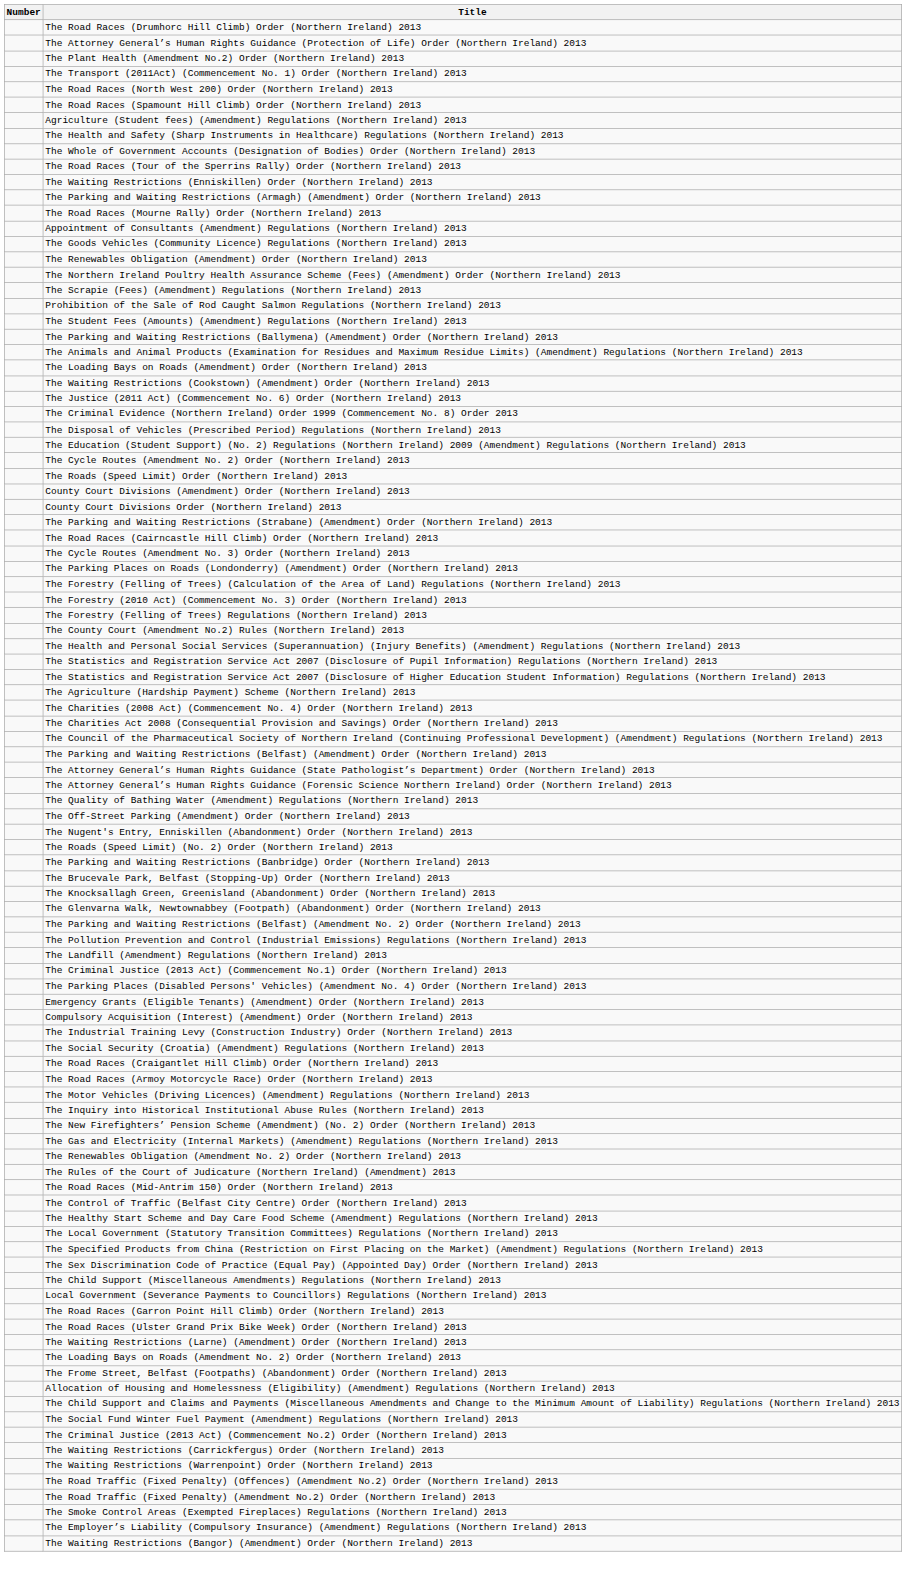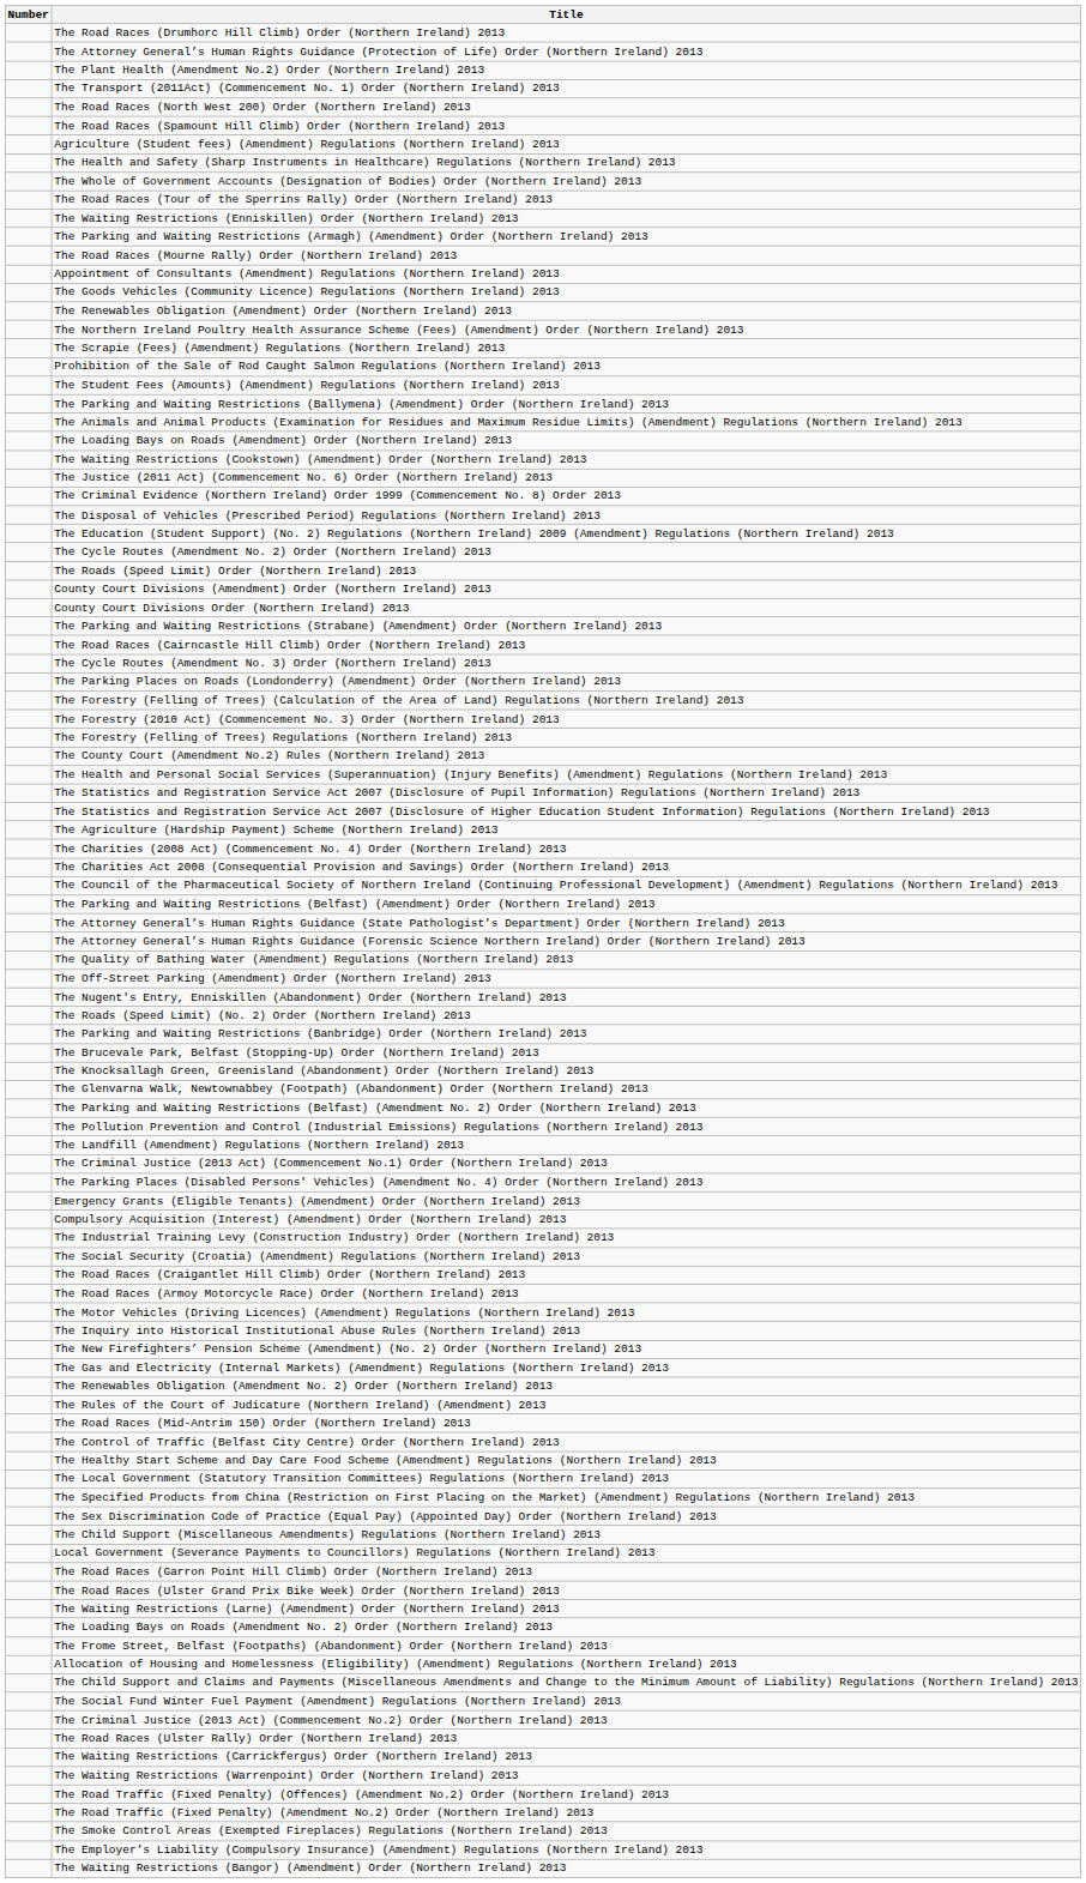 <table class="wikitable collapsible">
 <tr>
 <th>Number</th>
 <th>Title</th>
 </tr>
 <tr>
 <td></td>
 <td>The Road Races (Drumhorc Hill Climb) Order (Northern Ireland) 2013</td>
 </tr>
 <tr>
 <td></td>
 <td>The Attorney General’s Human Rights Guidance (Protection of Life) Order (Northern Ireland) 2013</td>
 </tr>
 <tr>
 <td></td>
 <td>The Plant Health (Amendment No.2) Order (Northern Ireland) 2013</td>
 </tr>
 <tr>
 <td></td>
 <td>The Transport (2011Act) (Commencement No. 1) Order (Northern Ireland) 2013</td>
 </tr>
 <tr>
 <td></td>
 <td>The Road Races (North West 200) Order (Northern Ireland) 2013</td>
 </tr>
 <tr>
 <td></td>
 <td>The Road Races (Spamount Hill Climb) Order (Northern Ireland) 2013</td>
 </tr>
 <tr>
 <td></td>
 <td>Agriculture (Student fees) (Amendment) Regulations (Northern Ireland) 2013</td>
 </tr>
 <tr>
 <td></td>
 <td>The Health and Safety (Sharp Instruments in Healthcare) Regulations (Northern Ireland) 2013</td>
 </tr>
 <tr>
 <td></td>
 <td>The Whole of Government Accounts (Designation of Bodies) Order (Northern Ireland) 2013</td>
 </tr>
 <tr>
 <td></td>
 <td>The Road Races (Tour of the Sperrins Rally) Order (Northern Ireland) 2013</td>
 </tr>
 <tr>
 <td></td>
 <td>The Waiting Restrictions (Enniskillen) Order (Northern Ireland) 2013</td>
 </tr>
 <tr>
 <td></td>
 <td>The Parking and Waiting Restrictions (Armagh) (Amendment) Order (Northern Ireland) 2013</td>
 </tr>
 <tr>
 <td></td>
 <td>The Road Races (Mourne Rally) Order (Northern Ireland) 2013</td>
 </tr>
 <tr>
 <td></td>
 <td>Appointment of Consultants (Amendment) Regulations (Northern Ireland) 2013</td>
 </tr>
 <tr>
 <td></td>
 <td>The Goods Vehicles (Community Licence) Regulations (Northern Ireland) 2013</td>
 </tr>
 <tr>
 <td></td>
 <td>The Renewables Obligation (Amendment) Order (Northern Ireland) 2013</td>
 </tr>
 <tr>
 <td></td>
 <td>The Northern Ireland Poultry Health Assurance Scheme (Fees) (Amendment) Order (Northern Ireland) 2013</td>
 </tr>
 <tr>
 <td></td>
 <td>The Scrapie (Fees) (Amendment) Regulations (Northern Ireland) 2013</td>
 </tr>
 <tr>
 <td></td>
 <td>Prohibition of the Sale of Rod Caught Salmon Regulations (Northern Ireland) 2013</td>
 </tr>
 <tr>
 <td></td>
 <td>The Student Fees (Amounts) (Amendment) Regulations (Northern Ireland) 2013</td>
 </tr>
 <tr>
 <td></td>
 <td>The Parking and Waiting Restrictions (Ballymena) (Amendment) Order (Northern Ireland) 2013</td>
 </tr>
 <tr>
 <td></td>
 <td>The Animals and Animal Products (Examination for Residues and Maximum Residue Limits) (Amendment) Regulations (Northern Ireland) 2013</td>
 </tr>
 <tr>
 <td></td>
 <td>The Loading Bays on Roads (Amendment) Order (Northern Ireland) 2013</td>
 </tr>
 <tr>
 <td></td>
 <td>The Waiting Restrictions (Cookstown) (Amendment) Order (Northern Ireland) 2013</td>
 </tr>
 <tr>
 <td></td>
 <td>The Justice (2011 Act) (Commencement No. 6) Order (Northern Ireland) 2013</td>
 </tr>
 <tr>
 <td></td>
 <td>The Criminal Evidence (Northern Ireland) Order 1999 (Commencement No. 8) Order 2013</td>
 </tr>
 <tr>
 <td></td>
 <td>The Disposal of Vehicles (Prescribed Period) Regulations (Northern Ireland) 2013</td>
 </tr>
 <tr>
 <td></td>
 <td>The Education (Student Support) (No. 2) Regulations (Northern Ireland) 2009 (Amendment) Regulations (Northern Ireland) 2013</td>
 </tr>
 <tr>
 <td></td>
 <td>The Cycle Routes (Amendment No. 2) Order (Northern Ireland) 2013</td>
 </tr>
 <tr>
 <td></td>
 <td>The Roads (Speed Limit) Order (Northern Ireland) 2013</td>
 </tr>
 <tr>
 <td></td>
 <td>County Court Divisions (Amendment) Order (Northern Ireland) 2013</td>
 </tr>
 <tr>
 <td></td>
 <td>County Court Divisions Order (Northern Ireland) 2013</td>
 </tr>
 <tr>
 <td></td>
 <td>The Parking and Waiting Restrictions (Strabane) (Amendment) Order (Northern Ireland) 2013</td>
 </tr>
 <tr>
 <td></td>
 <td>The Road Races (Cairncastle Hill Climb) Order (Northern Ireland) 2013</td>
 </tr>
 <tr>
 <td></td>
 <td>The Cycle Routes (Amendment No. 3) Order (Northern Ireland) 2013</td>
 </tr>
 <tr>
 <td></td>
 <td>The Parking Places on Roads (Londonderry) (Amendment) Order (Northern Ireland) 2013</td>
 </tr>
 <tr>
 <td></td>
 <td>The Forestry (Felling of Trees) (Calculation of the Area of Land) Regulations (Northern Ireland) 2013</td>
 </tr>
 <tr>
 <td></td>
 <td>The Forestry (2010 Act) (Commencement No. 3) Order (Northern Ireland) 2013</td>
 </tr>
 <tr>
 <td></td>
 <td>The Forestry (Felling of Trees) Regulations (Northern Ireland) 2013</td>
 </tr>
 <tr>
 <td></td>
 <td>The County Court (Amendment No.2) Rules (Northern Ireland) 2013</td>
 </tr>
 <tr>
 <td></td>
 <td>The Health and Personal Social Services (Superannuation) (Injury Benefits) (Amendment) Regulations (Northern Ireland) 2013</td>
 </tr>
 <tr>
 <td></td>
 <td>The Statistics and Registration Service Act 2007 (Disclosure of Pupil Information) Regulations (Northern Ireland) 2013</td>
 </tr>
 <tr>
 <td></td>
 <td>The Statistics and Registration Service Act 2007 (Disclosure of Higher Education Student Information) Regulations (Northern Ireland) 2013</td>
 </tr>
 <tr>
 <td></td>
 <td>The Agriculture (Hardship Payment) Scheme (Northern Ireland) 2013</td>
 </tr>
 <tr>
 <td></td>
 <td>The Charities (2008 Act) (Commencement No. 4) Order (Northern Ireland) 2013</td>
 </tr>
 <tr>
 <td></td>
 <td>The Charities Act 2008 (Consequential Provision and Savings) Order (Northern Ireland) 2013</td>
 </tr>
 <tr>
 <td></td>
 <td>The Council of the Pharmaceutical Society of Northern Ireland (Continuing Professional Development) (Amendment) Regulations (Northern Ireland) 2013</td>
 </tr>
 <tr>
 <td></td>
 <td>The Parking and Waiting Restrictions (Belfast) (Amendment) Order (Northern Ireland) 2013</td>
 </tr>
 <tr>
 <td></td>
 <td>The Attorney General’s Human Rights Guidance (State Pathologist’s Department) Order (Northern Ireland) 2013</td>
 </tr>
 <tr>
 <td></td>
 <td>The Attorney General’s Human Rights Guidance (Forensic Science Northern Ireland) Order (Northern Ireland) 2013</td>
 </tr>
 <tr>
 <td></td>
 <td>The Quality of Bathing Water (Amendment) Regulations (Northern Ireland) 2013</td>
 </tr>
 <tr>
 <td></td>
 <td>The Off-Street Parking (Amendment) Order (Northern Ireland) 2013</td>
 </tr>
 <tr>
 <td></td>
 <td>The Nugent's Entry, Enniskillen (Abandonment) Order (Northern Ireland) 2013</td>
 </tr>
 <tr>
 <td></td>
 <td>The Roads (Speed Limit) (No. 2) Order (Northern Ireland) 2013</td>
 </tr>
 <tr>
 <td></td>
 <td>The Parking and Waiting Restrictions (Banbridge) Order (Northern Ireland) 2013</td>
 </tr>
 <tr>
 <td></td>
 <td>The Brucevale Park, Belfast (Stopping-Up) Order (Northern Ireland) 2013</td>
 </tr>
 <tr>
 <td></td>
 <td>The Knocksallagh Green, Greenisland (Abandonment) Order (Northern Ireland) 2013</td>
 </tr>
 <tr>
 <td></td>
 <td>The Glenvarna Walk, Newtownabbey (Footpath) (Abandonment) Order (Northern Ireland) 2013</td>
 </tr>
 <tr>
 <td></td>
 <td>The Parking and Waiting Restrictions (Belfast) (Amendment No. 2) Order (Northern Ireland) 2013</td>
 </tr>
 <tr>
 <td></td>
 <td>The Pollution Prevention and Control (Industrial Emissions) Regulations (Northern Ireland) 2013</td>
 </tr>
 <tr>
 <td></td>
 <td>The Landfill (Amendment) Regulations (Northern Ireland) 2013</td>
 </tr>
 <tr>
 <td></td>
 <td>The Criminal Justice (2013 Act) (Commencement No.1) Order (Northern Ireland) 2013</td>
 </tr>
 <tr>
 <td></td>
 <td>The Parking Places (Disabled Persons' Vehicles) (Amendment No. 4) Order (Northern Ireland) 2013</td>
 </tr>
 <tr>
 <td></td>
 <td>Emergency Grants (Eligible Tenants) (Amendment) Order (Northern Ireland) 2013</td>
 </tr>
 <tr>
 <td></td>
 <td>Compulsory Acquisition (Interest) (Amendment) Order (Northern Ireland) 2013</td>
 </tr>
 <tr>
 <td></td>
 <td>The Industrial Training Levy (Construction Industry) Order (Northern Ireland) 2013</td>
 </tr>
 <tr>
 <td></td>
 <td>The Social Security (Croatia) (Amendment) Regulations (Northern Ireland) 2013</td>
 </tr>
 <tr>
 <td></td>
 <td>The Road Races (Craigantlet Hill Climb) Order (Northern Ireland) 2013</td>
 </tr>
 <tr>
 <td></td>
 <td>The Road Races (Armoy Motorcycle Race) Order (Northern Ireland) 2013</td>
 </tr>
 <tr>
 <td></td>
 <td>The Motor Vehicles (Driving Licences) (Amendment) Regulations (Northern Ireland) 2013</td>
 </tr>
 <tr>
 <td></td>
 <td>The Inquiry into Historical Institutional Abuse Rules (Northern Ireland) 2013</td>
 </tr>
 <tr>
 <td></td>
 <td>The New Firefighters’ Pension Scheme (Amendment) (No. 2) Order (Northern Ireland) 2013</td>
 </tr>
 <tr>
 <td></td>
 <td>The Gas and Electricity (Internal Markets) (Amendment) Regulations (Northern Ireland) 2013</td>
 </tr>
 <tr>
 <td></td>
 <td>The Renewables Obligation (Amendment No. 2) Order (Northern Ireland) 2013</td>
 </tr>
 <tr>
 <td></td>
 <td>The Rules of the Court of Judicature (Northern Ireland) (Amendment) 2013</td>
 </tr>
 <tr>
 <td></td>
 <td>The Road Races (Mid-Antrim 150) Order (Northern Ireland) 2013</td>
 </tr>
 <tr>
 <td></td>
 <td>The Control of Traffic (Belfast City Centre) Order (Northern Ireland) 2013</td>
 </tr>
 <tr>
 <td></td>
 <td>The Healthy Start Scheme and Day Care Food Scheme (Amendment) Regulations (Northern Ireland) 2013</td>
 </tr>
 <tr>
 <td></td>
 <td>The Local Government (Statutory Transition Committees) Regulations (Northern Ireland) 2013</td>
 </tr>
 <tr>
 <td></td>
 <td>The Specified Products from China (Restriction on First Placing on the Market) (Amendment) Regulations (Northern Ireland) 2013</td>
 </tr>
 <tr>
 <td></td>
 <td>The Sex Discrimination Code of Practice (Equal Pay) (Appointed Day) Order (Northern Ireland) 2013</td>
 </tr>
 <tr>
 <td></td>
 <td>The Child Support (Miscellaneous Amendments) Regulations (Northern Ireland) 2013</td>
 </tr>
 <tr>
 <td></td>
 <td>Local Government (Severance Payments to Councillors) Regulations (Northern Ireland) 2013</td>
 </tr>
 <tr>
 <td></td>
 <td>The Road Races (Garron Point Hill Climb) Order (Northern Ireland) 2013</td>
 </tr>
 <tr>
 <td></td>
 <td>The Road Races (Ulster Grand Prix Bike Week) Order (Northern Ireland) 2013</td>
 </tr>
 <tr>
 <td></td>
 <td>The Waiting Restrictions (Larne) (Amendment) Order (Northern Ireland) 2013</td>
 </tr>
 <tr>
 <td></td>
 <td>The Loading Bays on Roads (Amendment No. 2) Order (Northern Ireland) 2013</td>
 </tr>
 <tr>
 <td></td>
 <td>The Frome Street, Belfast (Footpaths) (Abandonment) Order (Northern Ireland) 2013</td>
 </tr>
 <tr>
 <td></td>
 <td>Allocation of Housing and Homelessness (Eligibility) (Amendment) Regulations (Northern Ireland) 2013</td>
 </tr>
 <tr>
 <td></td>
 <td>The Child Support and Claims and Payments (Miscellaneous Amendments and Change to the Minimum Amount of Liability) Regulations (Northern Ireland) 2013</td>
 </tr>
 <tr>
 <td></td>
 <td>The Social Fund Winter Fuel Payment (Amendment) Regulations (Northern Ireland) 2013</td>
 </tr>
 <tr>
 <td></td>
 <td>The Criminal Justice (2013 Act) (Commencement No.2) Order (Northern Ireland) 2013</td>
 </tr>
 <tr>
 <td></td>
+<td>The Road Races (Ulster Rally) Order (Northern Ireland) 2013</td>
+</tr>
+<tr>
+<td></td>
 <td>The Waiting Restrictions (Carrickfergus) Order (Northern Ireland) 2013</td>
 </tr>
 <tr>
 <td></td>
 <td>The Waiting Restrictions (Warrenpoint) Order (Northern Ireland) 2013</td>
 </tr>
 <tr>
 <td></td>
 <td>The Road Traffic (Fixed Penalty) (Offences) (Amendment No.2) Order (Northern Ireland) 2013</td>
 </tr>
 <tr>
 <td></td>
 <td>The Road Traffic (Fixed Penalty) (Amendment No.2) Order (Northern Ireland) 2013</td>
 </tr>
 <tr>
 <td></td>
 <td>The Smoke Control Areas (Exempted Fireplaces) Regulations (Northern Ireland) 2013</td>
 </tr>
 <tr>
 <td></td>
 <td>The Employer’s Liability (Compulsory Insurance) (Amendment) Regulations (Northern Ireland) 2013</td>
 </tr>
 <tr>
 <td></td>
 <td>The Waiting Restrictions (Bangor) (Amendment) Order (Northern Ireland) 2013</td>
 </tr>
 </table>
